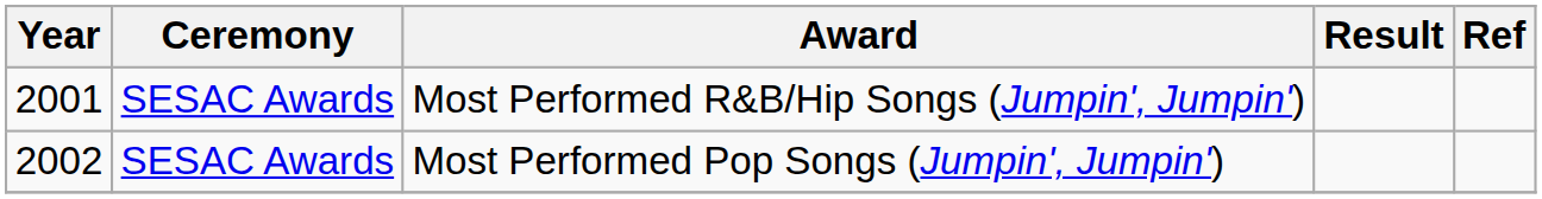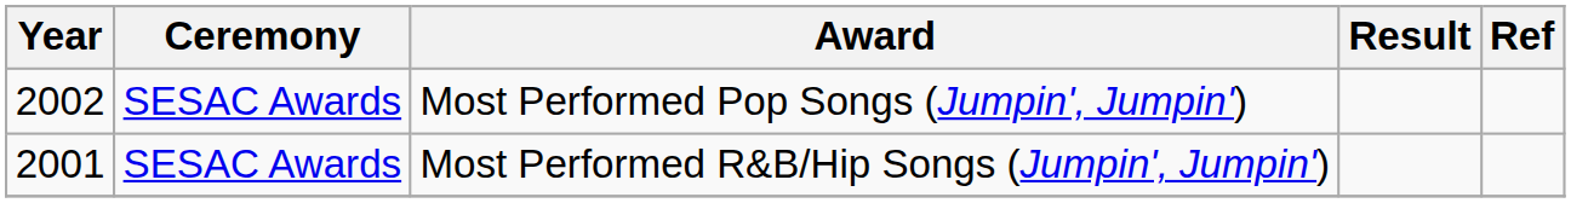 <table class="wikitable">
 <tr style="background:#ccc; text-align:center;">
 <th scope="col">Year</th>
 <th scope="col">Ceremony</th>
 <th scope="col">Award</th>
 <th scope="col">Result</th>
 <th>Ref</th>
 </tr>
 <tr>
+<td>2002</td>
+<td><a href='#'>SESAC Awards</a></td>
+<td>Most Performed Pop Songs (<em><a href='#'>Jumpin', Jumpin'</a></em>)</td>
+<td></td>
+<td style="text-align:center;"></td>
+</tr>
+<tr>
 <td>2001</td>
 <td><a href='#'>SESAC Awards</a></td>
 <td>Most Performed R&B/Hip Songs (<em><a href='#'>Jumpin', Jumpin'</a></em>)</td>
 <td></td>
 <td style="text-align:center;"></td>
 </tr>
 <tr>
-<td>2002</td>
-<td><a href='#'>SESAC Awards</a></td>
-<td>Most Performed Pop Songs (<em><a href='#'>Jumpin', Jumpin'</a></em>)</td>
-<td></td>
-<td style="text-align:center;"></td>
-</tr>
-<tr>
 </tr>
 </table>
